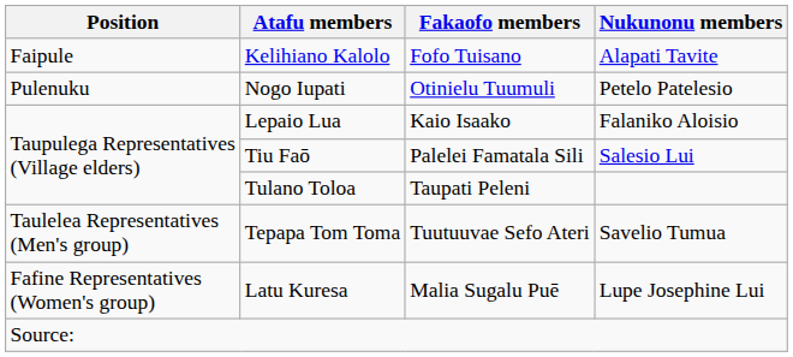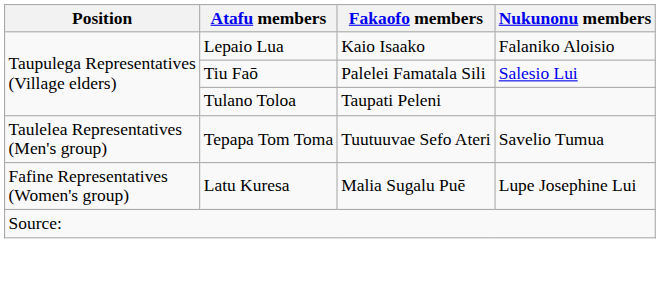 <table class=wikitable>
 <tr>
 <th>Position</th>
 <th><a href='#'>Atafu</a> members</th>
 <th><a href='#'>Fakaofo</a> members</th>
 <th><a href='#'>Nukunonu</a> members</th>
-</tr>
-<tr>
-<td>Faipule</td>
-<td><a href='#'>Kelihiano Kalolo</a></td>
-<td><a href='#'>Fofo Tuisano</a></td>
-<td><a href='#'>Alapati Tavite</a></td>
-</tr>
-<tr>
-<td>Pulenuku</td>
-<td>Nogo Iupati</td>
-<td><a href='#'>Otinielu Tuumuli</a></td>
-<td>Petelo Patelesio</td>
 </tr>
 <tr>
 <td rowspan=3>Taupulega Representatives<br>(Village elders)</td>
 <td>Lepaio Lua</td>
 <td>Kaio Isaako</td>
 <td>Falaniko Aloisio</td>
 </tr>
 <tr>
 <td>Tiu Faō</td>
 <td>Palelei Famatala Sili</td>
 <td><a href='#'>Salesio Lui</a></td>
 </tr>
 <tr>
 <td>Tulano Toloa</td>
 <td>Taupati Peleni</td>
 <td></td>
 </tr>
 <tr>
 <td>Taulelea Representatives<br>(Men's group)</td>
 <td>Tepapa Tom Toma</td>
 <td>Tuutuuvae Sefo Ateri</td>
 <td>Savelio Tumua</td>
 </tr>
 <tr>
 <td>Fafine Representatives<br>(Women's group)</td>
 <td>Latu Kuresa</td>
 <td>Malia Sugalu Puē</td>
 <td>Lupe Josephine Lui</td>
 </tr>
 <tr>
 <td colspan=4>Source: </td>
 </tr>
 </table>
